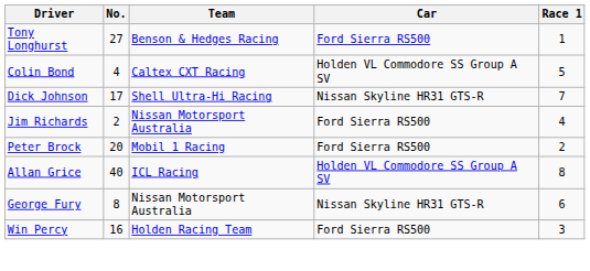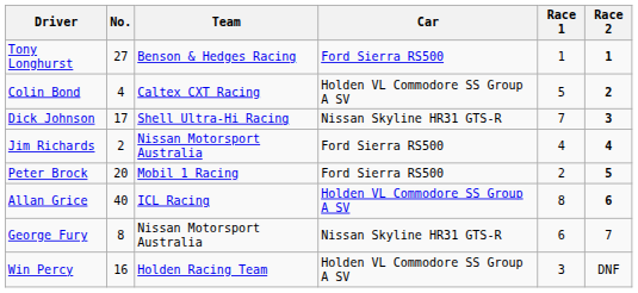 <table class="wikitable" style="font-size: 90%">
 <tr>
 <th>Driver</th>
 <th>No.</th>
 <th>Team</th>
 <th>Car</th>
 <th>Race 1</th>
+<th>Race 2</th>
 </tr>
 <tr>
 <td> <a href='#'>Tony Longhurst</a></td>
 <td align="center">27</td>
 <td><a href='#'>Benson & Hedges Racing</a></td>
 <td><a href='#'>Ford Sierra RS500</a></td>
 <td align="center">1</td>
+<td align="center"><strong>1</strong></td>
 </tr>
 <tr>
 <td> <a href='#'>Colin Bond</a></td>
 <td align="center">4</td>
 <td><a href='#'>Caltex CXT Racing</a></td>
 <td>Holden VL Commodore SS Group A SV</td>
 <td align="center">5</td>
+<td align="center"><strong>2</strong></td>
 </tr>
 <tr>
 <td> <a href='#'>Dick Johnson</a></td>
 <td align="center">17</td>
 <td><a href='#'>Shell Ultra-Hi Racing</a></td>
 <td>Nissan Skyline HR31 GTS-R</td>
 <td align="center">7</td>
+<td align="center"><strong>3</strong></td>
 </tr>
 <tr>
 <td> <a href='#'>Jim Richards</a></td>
 <td align="center">2</td>
 <td><a href='#'>Nissan Motorsport Australia</a></td>
 <td>Ford Sierra RS500</td>
 <td align="center">4</td>
+<td align="center"><strong>4</strong></td>
 </tr>
 <tr>
 <td> <a href='#'>Peter Brock</a></td>
 <td align="center">20</td>
 <td><a href='#'>Mobil 1 Racing</a></td>
 <td>Ford Sierra RS500</td>
 <td align="center">2</td>
+<td align="center"><strong>5</strong></td>
 </tr>
 <tr>
 <td> <a href='#'>Allan Grice</a></td>
 <td align="center">40</td>
 <td><a href='#'>ICL Racing</a></td>
 <td><a href='#'>Holden VL Commodore SS Group A SV</a></td>
 <td align="center">8</td>
+<td align="center"><strong>6</strong></td>
 </tr>
 <tr>
 <td> <a href='#'>George Fury</a></td>
 <td align="center">8</td>
 <td>Nissan Motorsport Australia</td>
 <td>Nissan Skyline HR31 GTS-R</td>
 <td align="center">6</td>
+<td align="center">7</td>
 </tr>
 <tr>
 <td> <a href='#'>Win Percy</a></td>
 <td align="center">16</td>
 <td><a href='#'>Holden Racing Team</a></td>
-<td>Ford Sierra RS500</td>
+<td>Holden VL Commodore SS Group A SV</td>
 <td align="center">3</td>
+<td align="center">DNF</td>
 </tr>
 </table>
